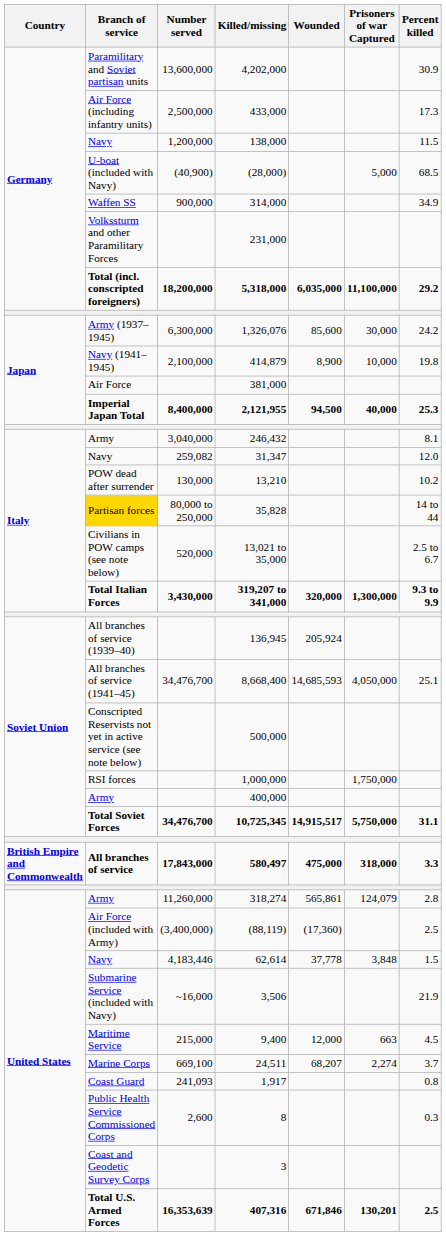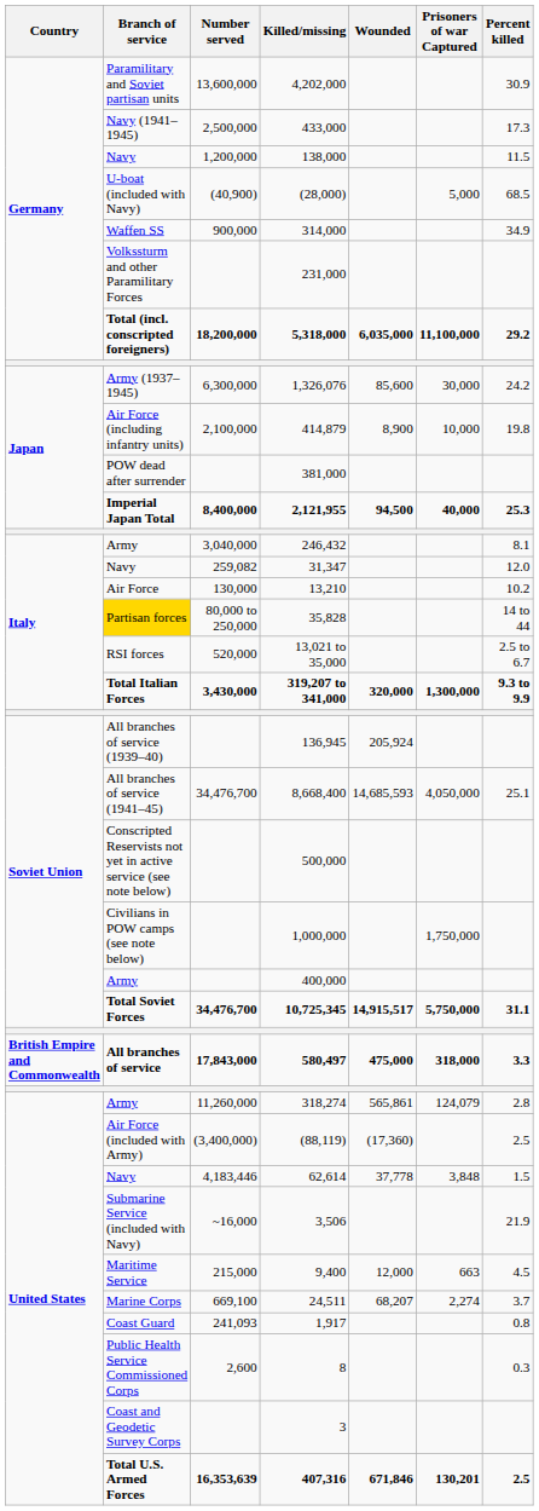 <table class="sortable wikitable" style="text-align:right">
 <tr>
 <th>Country</th>
 <th>Branch of service</th>
 <th>Number served</th>
 <th>Killed/missing</th>
 <th>Wounded</th>
 <th>Prisoners of war Captured</th>
 <th>Percent killed</th>
 </tr>
 <tr>
 <td rowspan=7 style="text-align:left"><strong><a href='#'>Germany</a></strong></td>
 <td style="text-align:left"><a href='#'>Paramilitary</a> and <a href='#'>Soviet partisan</a> units</td>
 <td>13,600,000</td>
 <td>4,202,000</td>
 <td></td>
 <td></td>
 <td>30.9</td>
 </tr>
 <tr>
-<td style="text-align:left"><a href='#'>Air Force</a> (including infantry units)</td>
+<td style="text-align:left"><a href='#'>Navy</a> (1941–1945)</td>
 <td>2,500,000</td>
 <td>433,000</td>
 <td></td>
 <td></td>
 <td>17.3</td>
 </tr>
 <tr>
 <td style="text-align:left"><a href='#'>Navy</a></td>
 <td>1,200,000</td>
 <td>138,000</td>
 <td></td>
 <td></td>
 <td>11.5</td>
 </tr>
 <tr>
 <td style="text-align:left"><a href='#'>U-boat</a> (included with Navy)</td>
 <td>(40,900)</td>
 <td>(28,000)</td>
 <td></td>
 <td>5,000</td>
 <td>68.5</td>
 </tr>
 <tr>
 <td style="text-align:left"><a href='#'>Waffen SS</a></td>
 <td>900,000</td>
 <td>314,000</td>
 <td></td>
 <td></td>
 <td>34.9</td>
 </tr>
 <tr>
 <td style="text-align:left"><a href='#'>Volkssturm</a> and other Paramilitary Forces</td>
 <td></td>
 <td>231,000</td>
 <td></td>
 <td></td>
 <td></td>
 </tr>
 <tr>
 <td style="text-align:left"><strong>Total (incl. conscripted foreigners)</strong></td>
 <td><strong>18,200,000</strong></td>
 <td><strong>5,318,000</strong></td>
 <td><strong>6,035,000</strong></td>
 <td><strong>11,100,000</strong></td>
 <td><strong>29.2</strong></td>
 </tr>
 <tr>
 <th colspan=7></th>
 </tr>
 <tr>
 <td rowspan=4 style="text-align:left"><strong><a href='#'>Japan</a></strong></td>
 <td style="text-align:left"><a href='#'>Army</a> (1937–1945)</td>
 <td>6,300,000</td>
 <td>1,326,076</td>
 <td>85,600</td>
 <td>30,000</td>
 <td>24.2</td>
 </tr>
 <tr>
-<td style="text-align:left"><a href='#'>Navy</a> (1941–1945)</td>
+<td style="text-align:left"><a href='#'>Air Force</a> (including infantry units)</td>
 <td>2,100,000</td>
 <td>414,879</td>
 <td>8,900</td>
 <td>10,000</td>
 <td>19.8</td>
 </tr>
 <tr>
-<td style="text-align:left">Air Force</td>
+<td style="text-align:left">POW dead after surrender</td>
 <td></td>
 <td>381,000</td>
 <td></td>
 <td></td>
 <td></td>
 </tr>
 <tr>
 <td style="text-align:left"><strong>Imperial Japan Total</strong></td>
 <td><strong>8,400,000</strong></td>
 <td><strong>2,121,955</strong></td>
 <td><strong>94,500</strong></td>
 <td><strong>40,000</strong></td>
 <td><strong>25.3</strong></td>
 </tr>
 <tr>
 <th colspan=7></th>
 </tr>
 <tr>
 <td rowspan=6 style="text-align:left"><strong><a href='#'>Italy</a></strong></td>
 <td style="text-align:left">Army</td>
 <td>3,040,000</td>
 <td>246,432</td>
 <td></td>
 <td></td>
 <td>8.1</td>
 </tr>
 <tr>
 <td style="text-align:left">Navy</td>
 <td>259,082</td>
 <td>31,347</td>
 <td></td>
 <td></td>
 <td>12.0</td>
 </tr>
 <tr>
-<td style="text-align:left">POW dead after surrender</td>
+<td style="text-align:left">Air Force</td>
 <td>130,000</td>
 <td>13,210</td>
 <td></td>
 <td></td>
 <td>10.2</td>
 </tr>
 <tr>
 <td style="background: gold; text-align:left">Partisan forces</td>
 <td>80,000 to 250,000</td>
 <td>35,828</td>
 <td></td>
 <td></td>
 <td>14 to 44</td>
 </tr>
 <tr>
-<td style="text-align:left">Civilians in POW camps (see note below)</td>
+<td style="text-align:left">RSI forces</td>
 <td>520,000</td>
 <td>13,021 to 35,000</td>
 <td></td>
 <td></td>
 <td>2.5 to 6.7</td>
 </tr>
 <tr>
 <td style="text-align:left"><strong>Total Italian Forces</strong></td>
 <td><strong>3,430,000</strong></td>
 <td><strong>319,207 to 341,000</strong></td>
 <td><strong>320,000</strong></td>
 <td><strong>1,300,000</strong></td>
 <td><strong>9.3 to 9.9</strong></td>
 </tr>
 <tr>
 <th colspan=7></th>
 </tr>
 <tr>
 <td rowspan=6 style="text-align:left"><strong><a href='#'>Soviet Union</a></strong></td>
 <td style="text-align:left">All branches of service (1939–40)</td>
 <td></td>
 <td>136,945</td>
 <td>205,924</td>
 <td></td>
 <td></td>
 </tr>
 <tr>
 <td style="text-align:left">All branches of service (1941–45)</td>
 <td>34,476,700</td>
 <td>8,668,400</td>
 <td>14,685,593</td>
 <td>4,050,000</td>
 <td>25.1</td>
 </tr>
 <tr>
 <td style="text-align:left">Conscripted Reservists not yet in active service (see note below)</td>
 <td></td>
 <td>500,000</td>
 <td></td>
 <td></td>
 <td></td>
 </tr>
 <tr>
-<td style="text-align:left">RSI forces</td>
+<td style="text-align:left">Civilians in POW camps (see note below)</td>
 <td></td>
 <td>1,000,000</td>
 <td></td>
 <td>1,750,000</td>
 <td></td>
 </tr>
 <tr>
 <td style="text-align:left"><a href='#'>Army</a></td>
 <td></td>
 <td>400,000</td>
 <td></td>
 <td></td>
 <td></td>
 </tr>
 <tr>
 <td style="text-align:left"><strong>Total Soviet Forces</strong></td>
 <td><strong>34,476,700</strong></td>
 <td><strong>10,725,345</strong></td>
 <td><strong>14,915,517</strong></td>
 <td><strong>5,750,000</strong></td>
 <td><strong>31.1</strong></td>
 </tr>
 <tr>
 <th colspan=7></th>
 </tr>
 <tr>
 <td style="text-align:left"><strong><a href='#'>British Empire and Commonwealth</a></strong></td>
 <td style="text-align:left"><strong>All branches of service</strong></td>
 <td><strong>17,843,000</strong></td>
 <td><strong>580,497</strong></td>
 <td><strong>475,000</strong></td>
 <td><strong>318,000</strong></td>
 <td><strong>3.3</strong></td>
 </tr>
 <tr>
 <th colspan=7></th>
 </tr>
 <tr>
 <td rowspan="10" style="text-align:left"><strong><a href='#'>United States</a></strong></td>
 <td style="text-align:left"><a href='#'>Army</a></td>
 <td>11,260,000</td>
 <td>318,274</td>
 <td>565,861</td>
 <td>124,079</td>
 <td>2.8</td>
 </tr>
 <tr>
 <td style="text-align:left"><a href='#'>Air Force</a> (included with Army)</td>
 <td>(3,400,000)</td>
 <td>(88,119)</td>
 <td>(17,360)</td>
 <td></td>
 <td>2.5</td>
 </tr>
 <tr>
 <td style="text-align:left"><a href='#'>Navy</a></td>
 <td>4,183,446</td>
 <td>62,614</td>
 <td>37,778</td>
 <td>3,848</td>
 <td>1.5</td>
 </tr>
 <tr>
 <td style="text-align:left"><a href='#'>Submarine Service</a> (included with Navy)</td>
 <td>~16,000</td>
 <td>3,506</td>
 <td></td>
 <td></td>
 <td>21.9</td>
 </tr>
 <tr>
 <td style="text-align:left"><a href='#'>Maritime Service</a></td>
 <td>215,000</td>
 <td>9,400</td>
 <td>12,000</td>
 <td>663</td>
 <td>4.5</td>
 </tr>
 <tr>
 <td style="text-align:left"><a href='#'>Marine Corps</a></td>
 <td>669,100</td>
 <td>24,511</td>
 <td>68,207</td>
 <td>2,274</td>
 <td>3.7</td>
 </tr>
 <tr>
 <td style="text-align:left"><a href='#'>Coast Guard</a></td>
 <td>241,093</td>
 <td>1,917</td>
 <td></td>
 <td></td>
 <td>0.8</td>
 </tr>
 <tr>
 <td style="text-align:left"><a href='#'>Public Health Service Commissioned Corps</a></td>
 <td>2,600</td>
 <td>8</td>
 <td></td>
 <td></td>
 <td>0.3</td>
 </tr>
 <tr>
 <td style="text-align:left"><a href='#'>Coast and Geodetic Survey Corps</a></td>
 <td></td>
 <td>3</td>
 <td></td>
 <td></td>
 <td></td>
 </tr>
 <tr>
 <td style="text-align:left"><strong>Total U.S. Armed Forces</strong></td>
 <td><strong>16,353,639</strong></td>
 <td><strong>407,316</strong></td>
 <td><strong>671,846</strong></td>
 <td><strong>130,201</strong></td>
 <td><strong>2.5</strong></td>
 </tr>
 </table>
